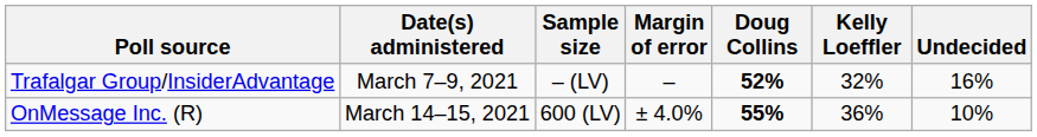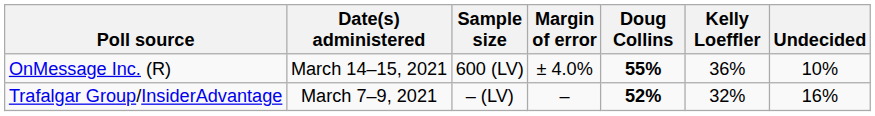 <table class="wikitable" style="font-size:90%;text-align:center;">
 <tr style="vertical-align:bottom">
 <th>Poll source</th>
 <th>Date(s)<br>administered</th>
 <th>Sample<br>size</th>
 <th>Margin<br>of error</th>
 <th style="width:60px;">Doug<br>Collins</th>
 <th style="width:60px;">Kelly<br>Loeffler</th>
 <th>Undecided</th>
 </tr>
 <tr>
+<td style="text-align:left;"><a href='#'>OnMessage Inc.</a> (R)</td>
+<td>March 14–15, 2021</td>
+<td>600 (LV)</td>
+<td>± 4.0%</td>
+<td><strong>55%</strong></td>
+<td>36%</td>
+<td>10%</td>
+</tr>
+<tr>
 <td style="text-align:left;"><a href='#'>Trafalgar Group</a>/<a href='#'>InsiderAdvantage</a></td>
 <td>March 7–9, 2021</td>
 <td>– (LV)</td>
 <td>–</td>
 <td><strong>52%</strong></td>
 <td>32%</td>
 <td>16%</td>
 </tr>
-<tr>
-<td style="text-align:left;"><a href='#'>OnMessage Inc.</a> (R)</td>
-<td>March 14–15, 2021</td>
-<td>600 (LV)</td>
-<td>± 4.0%</td>
-<td><strong>55%</strong></td>
-<td>36%</td>
-<td>10%</td>
-</tr>
 </table>
